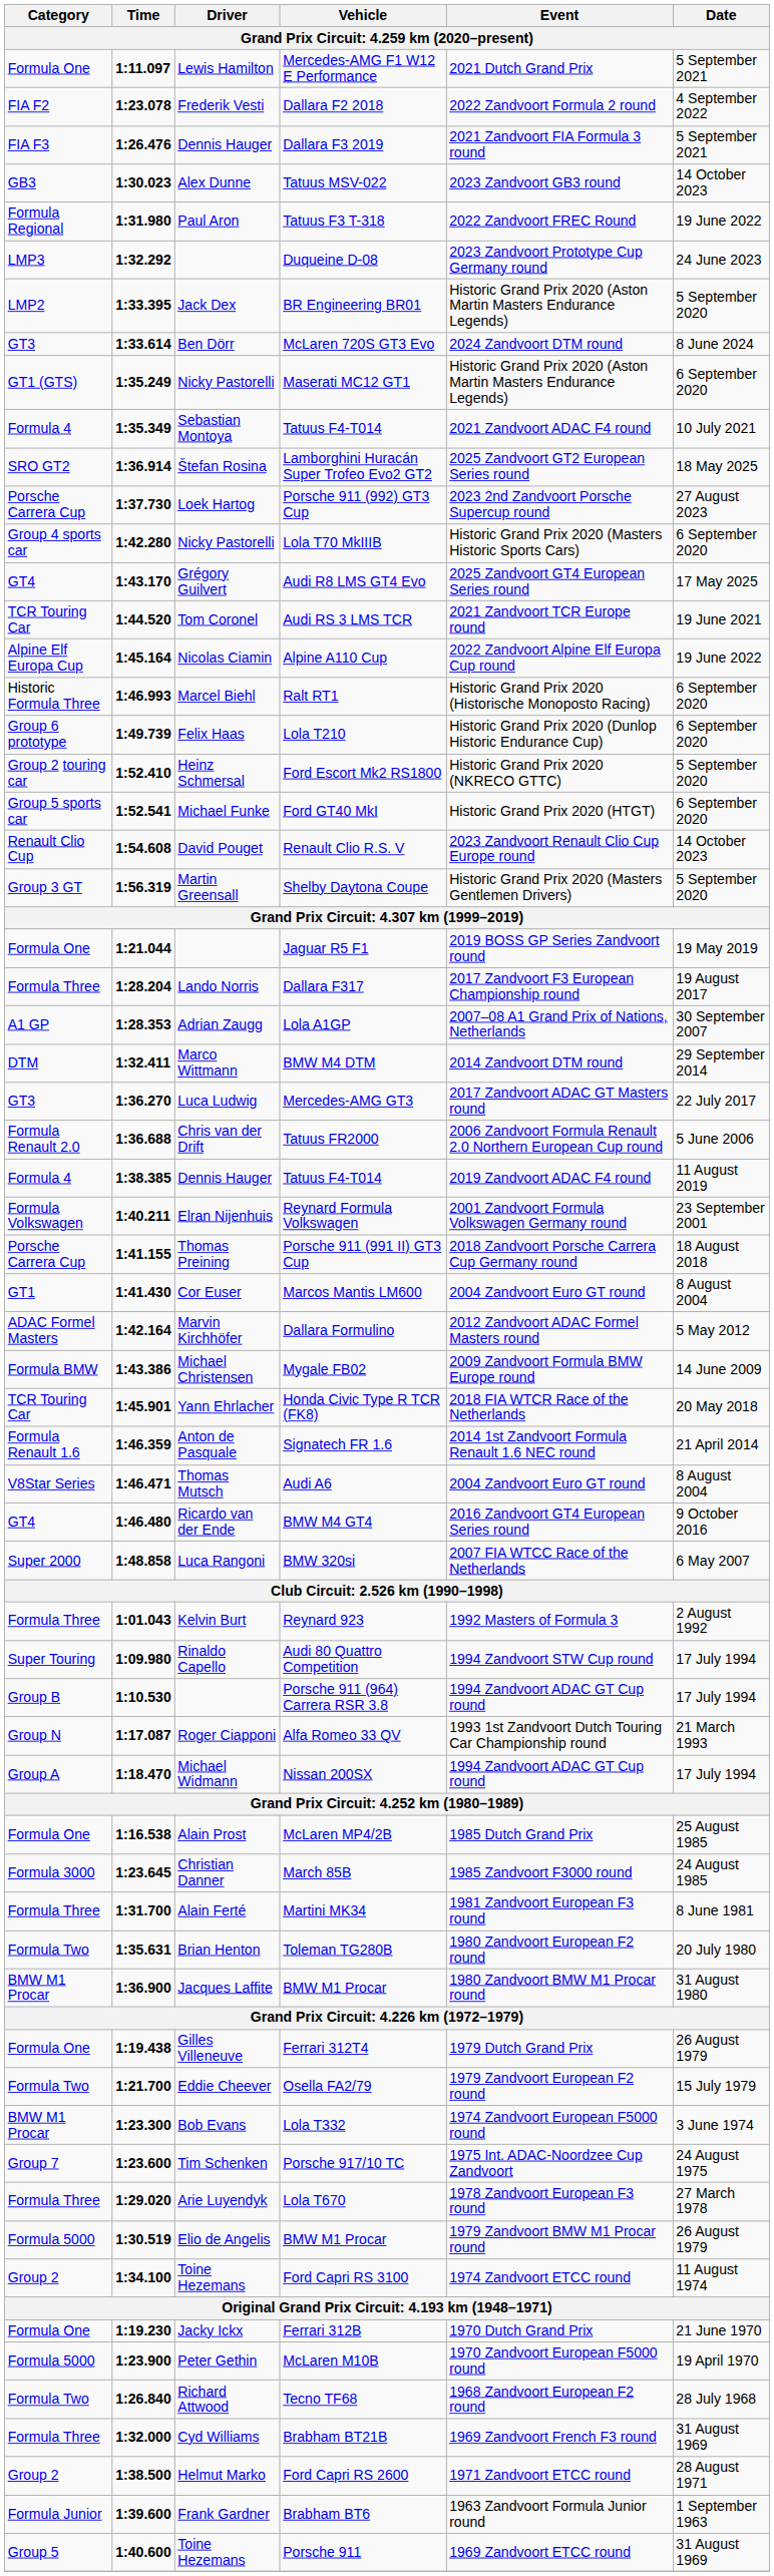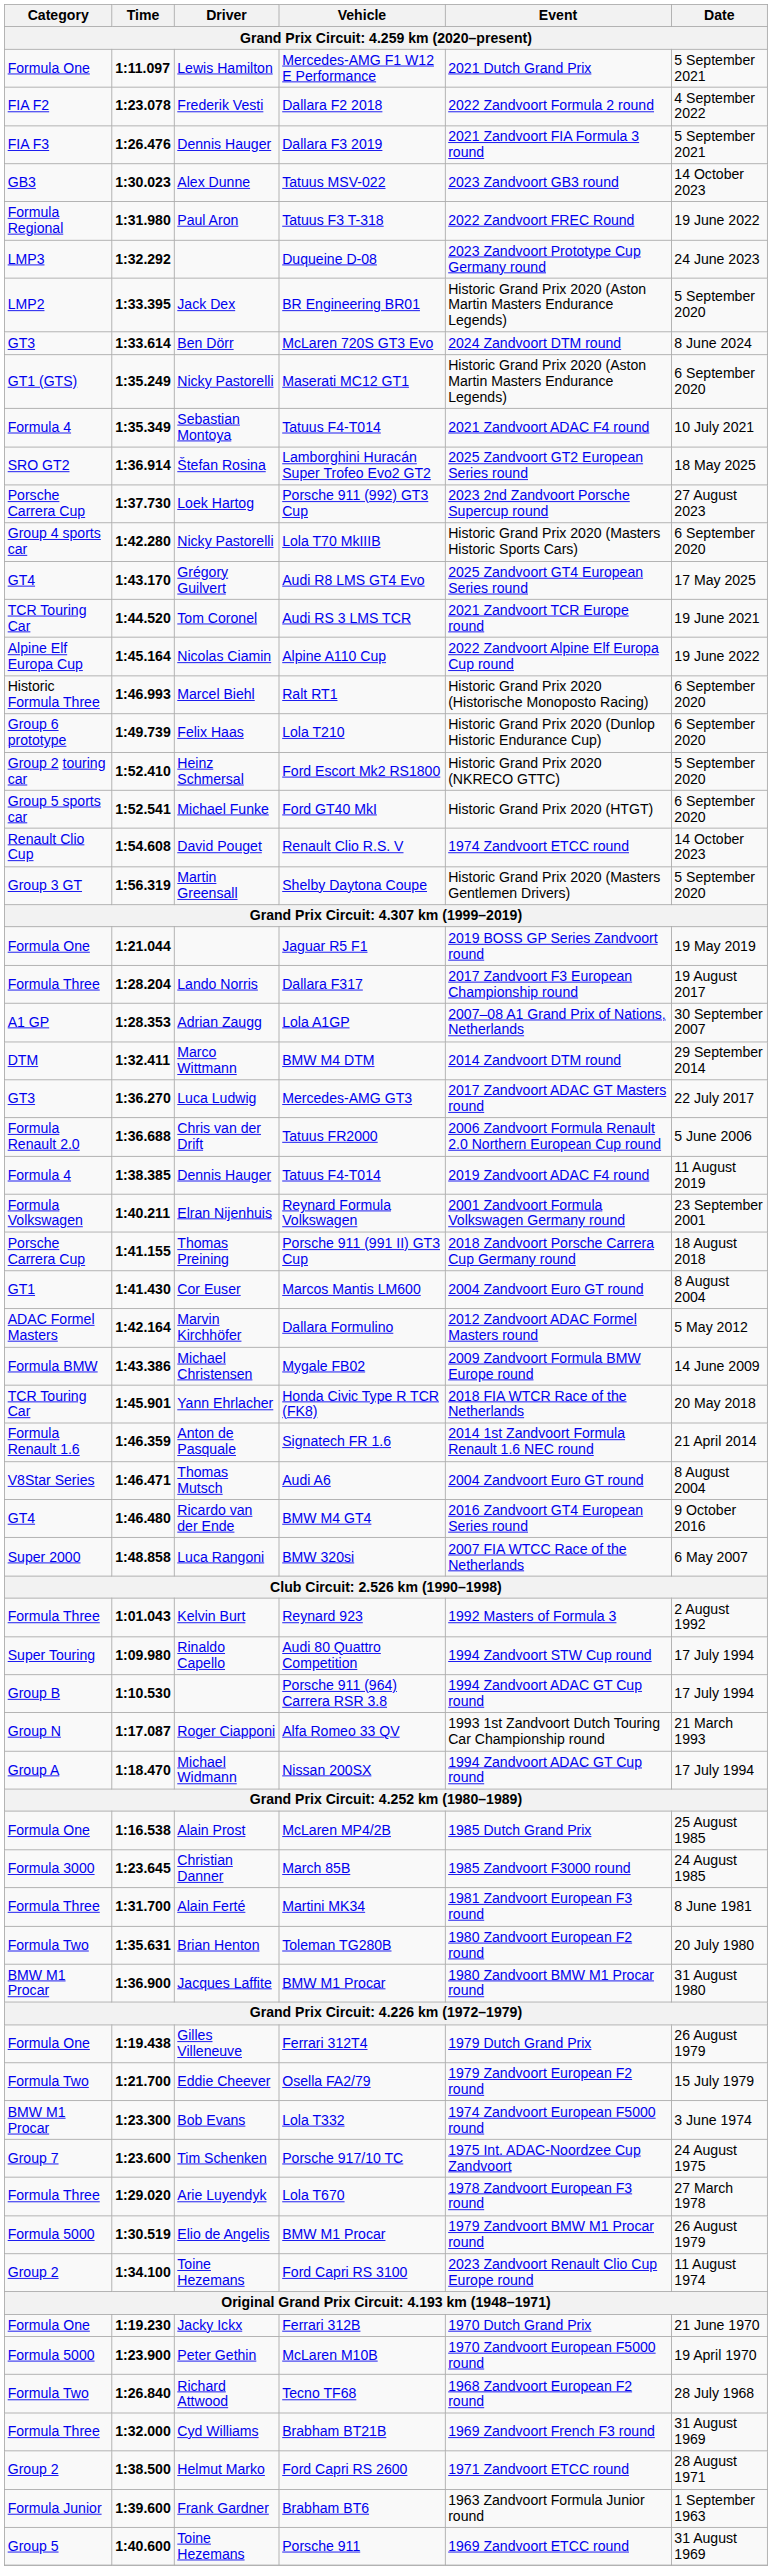 <table class="wikitable">
 <tr>
 <th>Category</th>
 <th>Time</th>
 <th>Driver</th>
 <th>Vehicle</th>
 <th>Event</th>
 <th>Date</th>
 </tr>
 <tr>
 <th colspan=8>Grand Prix Circuit: 4.259 km (2020–present)</th>
 </tr>
 <tr>
 <td><a href='#'>Formula One</a></td>
 <td><strong>1:11.097</strong></td>
 <td><a href='#'>Lewis Hamilton</a></td>
 <td><a href='#'>Mercedes-AMG F1 W12 E Performance</a></td>
 <td><a href='#'>2021 Dutch Grand Prix</a></td>
 <td>5 September 2021 </td>
 </tr>
 <tr>
 <td><a href='#'>FIA F2</a></td>
 <td><strong>1:23.078</strong></td>
 <td><a href='#'>Frederik Vesti</a></td>
 <td><a href='#'>Dallara F2 2018</a></td>
 <td><a href='#'>2022 Zandvoort Formula 2 round</a></td>
 <td>4 September 2022</td>
 </tr>
 <tr>
 <td><a href='#'>FIA F3</a></td>
 <td><strong>1:26.476</strong></td>
 <td><a href='#'>Dennis Hauger</a></td>
 <td><a href='#'>Dallara F3 2019</a></td>
 <td><a href='#'>2021 Zandvoort FIA Formula 3 round</a></td>
 <td>5 September 2021</td>
 </tr>
 <tr>
 <td><a href='#'>GB3</a></td>
 <td><strong>1:30.023</strong></td>
 <td><a href='#'>Alex Dunne</a></td>
 <td><a href='#'>Tatuus MSV-022</a></td>
 <td><a href='#'>2023 Zandvoort GB3 round</a></td>
 <td>14 October 2023</td>
 </tr>
 <tr>
 <td><a href='#'>Formula Regional</a></td>
 <td><strong>1:31.980</strong></td>
 <td><a href='#'>Paul Aron</a></td>
 <td><a href='#'>Tatuus F3 T-318</a></td>
 <td><a href='#'>2022 Zandvoort FREC Round</a></td>
 <td>19 June 2022</td>
 </tr>
 <tr>
 <td><a href='#'>LMP3</a></td>
 <td><strong>1:32.292</strong></td>
 <td></td>
 <td><a href='#'>Duqueine D-08</a></td>
 <td><a href='#'>2023 Zandvoort Prototype Cup Germany round</a></td>
 <td>24 June 2023</td>
 </tr>
 <tr>
 <td><a href='#'>LMP2</a></td>
 <td><strong>1:33.395</strong></td>
 <td><a href='#'>Jack Dex</a></td>
 <td><a href='#'>BR Engineering BR01</a></td>
 <td>Historic Grand Prix 2020 (Aston Martin Masters Endurance Legends)</td>
 <td>5 September 2020</td>
 </tr>
 <tr>
 <td><a href='#'>GT3</a></td>
 <td><strong>1:33.614</strong></td>
 <td><a href='#'>Ben Dörr</a></td>
 <td><a href='#'>McLaren 720S GT3 Evo</a></td>
 <td><a href='#'>2024 Zandvoort DTM round</a></td>
 <td>8 June 2024</td>
 </tr>
 <tr>
 <td><a href='#'>GT1 (GTS)</a></td>
 <td><strong>1:35.249</strong></td>
 <td><a href='#'>Nicky Pastorelli</a></td>
 <td><a href='#'>Maserati MC12 GT1</a></td>
 <td>Historic Grand Prix 2020 (Aston Martin Masters Endurance Legends)</td>
 <td>6 September 2020</td>
 </tr>
 <tr>
 <td><a href='#'>Formula 4</a></td>
 <td><strong>1:35.349</strong></td>
 <td><a href='#'>Sebastian Montoya</a></td>
 <td><a href='#'>Tatuus F4-T014</a></td>
 <td><a href='#'>2021 Zandvoort ADAC F4 round</a></td>
 <td>10 July 2021</td>
 </tr>
 <tr>
 <td><a href='#'>SRO GT2</a></td>
 <td><strong>1:36.914</strong></td>
 <td><a href='#'>Štefan Rosina</a></td>
 <td><a href='#'>Lamborghini Huracán Super Trofeo Evo2 GT2</a></td>
 <td><a href='#'>2025 Zandvoort GT2 European Series round</a></td>
 <td>18 May 2025</td>
 </tr>
 <tr>
 <td><a href='#'>Porsche Carrera Cup</a></td>
 <td><strong>1:37.730</strong></td>
 <td><a href='#'>Loek Hartog</a></td>
 <td><a href='#'>Porsche 911 (992) GT3 Cup</a></td>
 <td><a href='#'>2023 2nd Zandvoort Porsche Supercup round</a></td>
 <td>27 August 2023</td>
 </tr>
 <tr>
 <td><a href='#'>Group 4 sports car</a></td>
 <td><strong>1:42.280</strong></td>
 <td><a href='#'>Nicky Pastorelli</a></td>
 <td><a href='#'>Lola T70 MkIIIB</a></td>
 <td>Historic Grand Prix 2020 (Masters Historic Sports Cars)</td>
 <td>6 September 2020</td>
 </tr>
 <tr>
 <td><a href='#'>GT4</a></td>
 <td><strong>1:43.170</strong></td>
 <td><a href='#'>Grégory Guilvert</a></td>
 <td><a href='#'>Audi R8 LMS GT4 Evo</a></td>
 <td><a href='#'>2025 Zandvoort GT4 European Series round</a></td>
 <td>17 May 2025</td>
 </tr>
 <tr>
 <td><a href='#'>TCR Touring Car</a></td>
 <td><strong>1:44.520</strong></td>
 <td><a href='#'>Tom Coronel</a></td>
 <td><a href='#'>Audi RS 3 LMS TCR</a></td>
 <td><a href='#'>2021 Zandvoort TCR Europe round</a></td>
 <td>19 June 2021</td>
 </tr>
 <tr>
 <td><a href='#'>Alpine Elf Europa Cup</a></td>
 <td><strong>1:45.164</strong></td>
 <td><a href='#'>Nicolas Ciamin</a></td>
 <td><a href='#'>Alpine A110 Cup</a></td>
 <td><a href='#'>2022 Zandvoort Alpine Elf Europa Cup round</a></td>
 <td>19 June 2022</td>
 </tr>
 <tr>
 <td>Historic <a href='#'>Formula Three</a></td>
 <td><strong>1:46.993</strong></td>
 <td><a href='#'>Marcel Biehl</a></td>
 <td><a href='#'>Ralt RT1</a></td>
 <td>Historic Grand Prix 2020 (Historische Monoposto Racing)</td>
 <td>6 September 2020</td>
 </tr>
 <tr>
 <td><a href='#'>Group 6 prototype</a></td>
 <td><strong>1:49.739</strong></td>
 <td><a href='#'>Felix Haas</a></td>
 <td><a href='#'>Lola T210</a></td>
 <td>Historic Grand Prix 2020 (Dunlop Historic Endurance Cup)</td>
 <td>6 September 2020</td>
 </tr>
 <tr>
 <td><a href='#'>Group 2</a> <a href='#'>touring car</a></td>
 <td><strong>1:52.410</strong></td>
 <td><a href='#'>Heinz Schmersal</a></td>
 <td><a href='#'>Ford Escort Mk2 RS1800</a></td>
 <td>Historic Grand Prix 2020 (NKRECO GTTC)</td>
 <td>5 September 2020</td>
 </tr>
 <tr>
 <td><a href='#'>Group 5 sports car</a></td>
 <td><strong>1:52.541</strong></td>
 <td><a href='#'>Michael Funke</a></td>
 <td><a href='#'>Ford GT40 MkI</a></td>
 <td>Historic Grand Prix 2020 (HTGT)</td>
 <td>6 September 2020</td>
 </tr>
 <tr>
 <td><a href='#'>Renault Clio Cup</a></td>
 <td><strong>1:54.608</strong></td>
 <td><a href='#'>David Pouget</a></td>
 <td><a href='#'>Renault Clio R.S. V</a></td>
-<td><a href='#'>2023 Zandvoort Renault Clio Cup Europe round</a></td>
+<td><a href='#'>1974 Zandvoort ETCC round</a></td>
 <td>14 October 2023</td>
 </tr>
 <tr>
 <td><a href='#'>Group 3 GT</a></td>
 <td><strong>1:56.319</strong></td>
 <td><a href='#'>Martin Greensall</a></td>
 <td><a href='#'>Shelby Daytona Coupe</a></td>
 <td>Historic Grand Prix 2020 (Masters Gentlemen Drivers)</td>
 <td>5 September 2020</td>
 </tr>
 <tr>
 <th colspan=6>Grand Prix Circuit: 4.307 km (1999–2019)</th>
 </tr>
 <tr>
 <td><a href='#'>Formula One</a></td>
 <td><strong>1:21.044</strong></td>
 <td></td>
 <td><a href='#'>Jaguar R5 F1</a></td>
 <td><a href='#'>2019 BOSS GP Series Zandvoort round</a></td>
 <td>19 May 2019</td>
 </tr>
 <tr>
 <td><a href='#'>Formula Three</a></td>
 <td><strong>1:28.204</strong></td>
 <td><a href='#'>Lando Norris</a></td>
 <td><a href='#'>Dallara F317</a></td>
 <td><a href='#'>2017 Zandvoort F3 European Championship round</a></td>
 <td>19 August 2017</td>
 </tr>
 <tr>
 <td><a href='#'>A1 GP</a></td>
 <td><strong>1:28.353</strong></td>
 <td><a href='#'>Adrian Zaugg</a></td>
 <td><a href='#'>Lola A1GP</a></td>
 <td><a href='#'>2007–08 A1 Grand Prix of Nations, Netherlands</a></td>
 <td>30 September 2007</td>
 </tr>
 <tr>
 <td><a href='#'>DTM</a></td>
 <td><strong>1:32.411</strong></td>
 <td><a href='#'>Marco Wittmann</a></td>
 <td><a href='#'>BMW M4 DTM</a></td>
 <td><a href='#'>2014 Zandvoort DTM round</a></td>
 <td>29 September 2014</td>
 </tr>
 <tr>
 <td><a href='#'>GT3</a></td>
 <td><strong>1:36.270</strong></td>
 <td><a href='#'>Luca Ludwig</a></td>
 <td><a href='#'>Mercedes-AMG GT3</a></td>
 <td><a href='#'>2017 Zandvoort ADAC GT Masters round</a></td>
 <td>22 July 2017</td>
 </tr>
 <tr>
 <td><a href='#'>Formula Renault 2.0</a></td>
 <td><strong>1:36.688</strong></td>
 <td><a href='#'>Chris van der Drift</a></td>
 <td><a href='#'>Tatuus FR2000</a></td>
 <td><a href='#'>2006 Zandvoort Formula Renault 2.0 Northern European Cup round</a></td>
 <td>5 June 2006</td>
 </tr>
 <tr>
 <td><a href='#'>Formula 4</a></td>
 <td><strong>1:38.385</strong></td>
 <td><a href='#'>Dennis Hauger</a></td>
 <td><a href='#'>Tatuus F4-T014</a></td>
 <td><a href='#'>2019 Zandvoort ADAC F4 round</a></td>
 <td>11 August 2019</td>
 </tr>
 <tr>
 <td><a href='#'>Formula Volkswagen</a></td>
 <td><strong>1:40.211</strong></td>
 <td><a href='#'>Elran Nijenhuis</a></td>
 <td><a href='#'>Reynard Formula Volkswagen</a></td>
 <td><a href='#'>2001 Zandvoort Formula Volkswagen Germany round</a></td>
 <td>23 September 2001</td>
 </tr>
 <tr>
 <td><a href='#'>Porsche Carrera Cup</a></td>
 <td><strong>1:41.155</strong></td>
 <td><a href='#'>Thomas Preining</a></td>
 <td><a href='#'>Porsche 911 (991 II) GT3 Cup</a></td>
 <td><a href='#'>2018 Zandvoort Porsche Carrera Cup Germany round</a></td>
 <td>18 August 2018</td>
 </tr>
 <tr>
 <td><a href='#'>GT1</a></td>
 <td><strong>1:41.430</strong></td>
 <td><a href='#'>Cor Euser</a></td>
 <td><a href='#'>Marcos Mantis LM600</a></td>
 <td><a href='#'>2004 Zandvoort Euro GT round</a></td>
 <td>8 August 2004</td>
 </tr>
 <tr>
 <td><a href='#'>ADAC Formel Masters</a></td>
 <td><strong>1:42.164</strong></td>
 <td><a href='#'>Marvin Kirchhöfer</a></td>
 <td><a href='#'>Dallara Formulino</a></td>
 <td><a href='#'>2012 Zandvoort ADAC Formel Masters round</a></td>
 <td>5 May 2012</td>
 </tr>
 <tr>
 <td><a href='#'>Formula BMW</a></td>
 <td><strong>1:43.386</strong></td>
 <td><a href='#'>Michael Christensen</a></td>
 <td><a href='#'>Mygale FB02</a></td>
 <td><a href='#'>2009 Zandvoort Formula BMW Europe round</a></td>
 <td>14 June 2009</td>
 </tr>
 <tr>
 <td><a href='#'>TCR Touring Car</a></td>
 <td><strong>1:45.901</strong></td>
 <td><a href='#'>Yann Ehrlacher</a></td>
 <td><a href='#'>Honda Civic Type R TCR (FK8)</a></td>
 <td><a href='#'>2018 FIA WTCR Race of the Netherlands</a></td>
 <td>20 May 2018</td>
 </tr>
 <tr>
 <td><a href='#'>Formula Renault 1.6</a></td>
 <td><strong>1:46.359</strong></td>
 <td><a href='#'>Anton de Pasquale</a></td>
 <td><a href='#'>Signatech FR 1.6</a></td>
 <td><a href='#'>2014 1st Zandvoort Formula Renault 1.6 NEC round</a></td>
 <td>21 April 2014</td>
 </tr>
 <tr>
 <td><a href='#'>V8Star Series</a></td>
 <td><strong>1:46.471</strong></td>
 <td><a href='#'>Thomas Mutsch</a></td>
 <td><a href='#'>Audi A6</a></td>
 <td><a href='#'>2004 Zandvoort Euro GT round</a></td>
 <td>8 August 2004</td>
 </tr>
 <tr>
 <td><a href='#'>GT4</a></td>
 <td><strong>1:46.480</strong></td>
 <td><a href='#'>Ricardo van der Ende</a></td>
 <td><a href='#'>BMW M4 GT4</a></td>
 <td><a href='#'>2016 Zandvoort GT4 European Series round</a></td>
 <td>9 October 2016</td>
 </tr>
 <tr>
 <td><a href='#'>Super 2000</a></td>
 <td><strong>1:48.858</strong></td>
 <td><a href='#'>Luca Rangoni</a></td>
 <td><a href='#'>BMW 320si</a></td>
 <td><a href='#'>2007 FIA WTCC Race of the Netherlands</a></td>
 <td>6 May 2007</td>
 </tr>
 <tr>
 <th colspan=8>Club Circuit: 2.526 km (1990–1998)</th>
 </tr>
 <tr>
 <td><a href='#'>Formula Three</a></td>
 <td><strong>1:01.043</strong></td>
 <td><a href='#'>Kelvin Burt</a></td>
 <td><a href='#'>Reynard 923</a></td>
 <td><a href='#'>1992 Masters of Formula 3</a></td>
 <td>2 August 1992</td>
 </tr>
 <tr>
 <td><a href='#'>Super Touring</a></td>
 <td><strong>1:09.980</strong></td>
 <td><a href='#'>Rinaldo Capello</a></td>
 <td><a href='#'>Audi 80 Quattro Competition</a></td>
 <td><a href='#'>1994 Zandvoort STW Cup round</a></td>
 <td>17 July 1994</td>
 </tr>
 <tr>
 <td><a href='#'>Group B</a></td>
 <td><strong>1:10.530</strong></td>
 <td></td>
 <td><a href='#'>Porsche 911 (964) Carrera RSR 3.8</a></td>
 <td><a href='#'>1994 Zandvoort ADAC GT Cup round</a></td>
 <td>17 July 1994</td>
 </tr>
 <tr>
 <td><a href='#'>Group N</a></td>
 <td><strong>1:17.087</strong></td>
 <td><a href='#'>Roger Ciapponi</a></td>
 <td><a href='#'>Alfa Romeo 33 QV</a></td>
 <td>1993 1st Zandvoort Dutch Touring Car Championship round</td>
 <td>21 March 1993</td>
 </tr>
 <tr>
 <td><a href='#'>Group A</a></td>
 <td><strong>1:18.470</strong></td>
 <td><a href='#'>Michael Widmann</a></td>
 <td><a href='#'>Nissan 200SX</a></td>
 <td><a href='#'>1994 Zandvoort ADAC GT Cup round</a></td>
 <td>17 July 1994</td>
 </tr>
 <tr>
 <th colspan=8>Grand Prix Circuit: 4.252 km (1980–1989)</th>
 </tr>
 <tr>
 <td><a href='#'>Formula One</a></td>
 <td><strong>1:16.538</strong></td>
 <td><a href='#'>Alain Prost</a></td>
 <td><a href='#'>McLaren MP4/2B</a></td>
 <td><a href='#'>1985 Dutch Grand Prix</a></td>
 <td>25 August 1985</td>
 </tr>
 <tr>
 <td><a href='#'>Formula 3000</a></td>
 <td><strong>1:23.645</strong></td>
 <td><a href='#'>Christian Danner</a></td>
 <td><a href='#'>March 85B</a></td>
 <td><a href='#'>1985 Zandvoort F3000 round</a></td>
 <td>24 August 1985</td>
 </tr>
 <tr>
 <td><a href='#'>Formula Three</a></td>
 <td><strong>1:31.700</strong></td>
 <td><a href='#'>Alain Ferté</a></td>
 <td><a href='#'>Martini MK34</a></td>
 <td><a href='#'>1981 Zandvoort European F3 round</a></td>
 <td>8 June 1981</td>
 </tr>
 <tr>
 <td><a href='#'>Formula Two</a></td>
 <td><strong>1:35.631</strong></td>
 <td><a href='#'>Brian Henton</a></td>
 <td><a href='#'>Toleman TG280B</a></td>
 <td><a href='#'>1980 Zandvoort European F2 round</a></td>
 <td>20 July 1980</td>
 </tr>
 <tr>
 <td><a href='#'>BMW M1 Procar</a></td>
 <td><strong>1:36.900</strong></td>
 <td><a href='#'>Jacques Laffite</a></td>
 <td><a href='#'>BMW M1 Procar</a></td>
 <td><a href='#'>1980 Zandvoort BMW M1 Procar round</a></td>
 <td>31 August 1980</td>
 </tr>
 <tr>
 <th colspan=8>Grand Prix Circuit: 4.226 km (1972–1979)</th>
 </tr>
 <tr>
 <td><a href='#'>Formula One</a></td>
 <td><strong>1:19.438</strong></td>
 <td><a href='#'>Gilles Villeneuve</a></td>
 <td><a href='#'>Ferrari 312T4</a></td>
 <td><a href='#'>1979 Dutch Grand Prix</a></td>
 <td>26 August 1979</td>
 </tr>
 <tr>
 <td><a href='#'>Formula Two</a></td>
 <td><strong>1:21.700</strong></td>
 <td><a href='#'>Eddie Cheever</a></td>
 <td><a href='#'>Osella FA2/79</a></td>
 <td><a href='#'>1979 Zandvoort European F2 round</a></td>
 <td>15 July 1979</td>
 </tr>
 <tr>
 <td><a href='#'>BMW M1 Procar</a></td>
 <td><strong>1:23.300</strong></td>
 <td><a href='#'>Bob Evans</a></td>
 <td><a href='#'>Lola T332</a></td>
 <td><a href='#'>1974 Zandvoort European F5000 round</a></td>
 <td>3 June 1974</td>
 </tr>
 <tr>
 <td><a href='#'>Group 7</a></td>
 <td><strong>1:23.600</strong></td>
 <td><a href='#'>Tim Schenken</a></td>
 <td><a href='#'>Porsche 917/10 TC</a></td>
 <td><a href='#'>1975 Int. ADAC-Noordzee Cup Zandvoort</a></td>
 <td>24 August 1975</td>
 </tr>
 <tr>
 <td><a href='#'>Formula Three</a></td>
 <td><strong>1:29.020</strong></td>
 <td><a href='#'>Arie Luyendyk</a></td>
 <td><a href='#'>Lola T670</a></td>
 <td><a href='#'>1978 Zandvoort European F3 round</a></td>
 <td>27 March 1978</td>
 </tr>
 <tr>
 <td><a href='#'>Formula 5000</a></td>
 <td><strong>1:30.519</strong></td>
 <td><a href='#'>Elio de Angelis</a></td>
 <td><a href='#'>BMW M1 Procar</a></td>
 <td><a href='#'>1979 Zandvoort BMW M1 Procar round</a></td>
 <td>26 August 1979</td>
 </tr>
 <tr>
 <td><a href='#'>Group 2</a></td>
 <td><strong>1:34.100</strong></td>
 <td><a href='#'>Toine Hezemans</a></td>
 <td><a href='#'>Ford Capri RS 3100</a></td>
-<td><a href='#'>1974 Zandvoort ETCC round</a></td>
+<td><a href='#'>2023 Zandvoort Renault Clio Cup Europe round</a></td>
 <td>11 August 1974</td>
 </tr>
 <tr>
 <th colspan=8>Original Grand Prix Circuit: 4.193 km (1948–1971)</th>
 </tr>
 <tr>
 <td><a href='#'>Formula One</a></td>
 <td><strong>1:19.230</strong></td>
 <td><a href='#'>Jacky Ickx</a></td>
 <td><a href='#'>Ferrari 312B</a></td>
 <td><a href='#'>1970 Dutch Grand Prix</a></td>
 <td>21 June 1970</td>
 </tr>
 <tr>
 <td><a href='#'>Formula 5000</a></td>
 <td><strong>1:23.900</strong></td>
 <td><a href='#'>Peter Gethin</a></td>
 <td><a href='#'>McLaren M10B</a></td>
 <td><a href='#'>1970 Zandvoort European F5000 round</a></td>
 <td>19 April 1970</td>
 </tr>
 <tr>
 <td><a href='#'>Formula Two</a></td>
 <td><strong>1:26.840</strong></td>
 <td><a href='#'>Richard Attwood</a></td>
 <td><a href='#'>Tecno TF68</a></td>
 <td><a href='#'>1968 Zandvoort European F2 round</a></td>
 <td>28 July 1968</td>
 </tr>
 <tr>
 <td><a href='#'>Formula Three</a></td>
 <td><strong>1:32.000</strong></td>
 <td><a href='#'>Cyd Williams</a></td>
 <td><a href='#'>Brabham BT21B</a></td>
 <td><a href='#'>1969 Zandvoort French F3 round</a></td>
 <td>31 August 1969</td>
 </tr>
 <tr>
 <td><a href='#'>Group 2</a></td>
 <td><strong>1:38.500</strong></td>
 <td><a href='#'>Helmut Marko</a></td>
 <td><a href='#'>Ford Capri RS 2600</a></td>
 <td><a href='#'>1971 Zandvoort ETCC round</a></td>
 <td>28 August 1971</td>
 </tr>
 <tr>
 <td><a href='#'>Formula Junior</a></td>
 <td><strong>1:39.600</strong></td>
 <td><a href='#'>Frank Gardner</a></td>
 <td><a href='#'>Brabham BT6</a></td>
 <td>1963 Zandvoort Formula Junior round</td>
 <td>1 September 1963</td>
 </tr>
 <tr>
 <td><a href='#'>Group 5</a></td>
 <td><strong>1:40.600</strong></td>
 <td><a href='#'>Toine Hezemans</a></td>
 <td><a href='#'>Porsche 911</a></td>
 <td><a href='#'>1969 Zandvoort ETCC round</a></td>
 <td>31 August 1969</td>
 </tr>
 <tr>
 </tr>
 </table>
